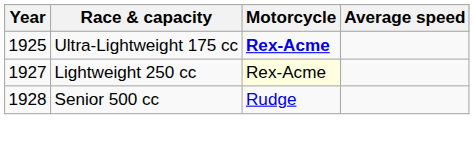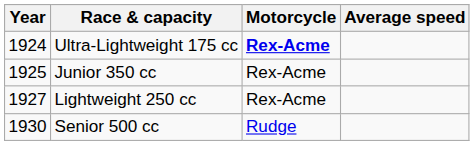 <table class="wikitable">
 <tr style="background:#CCCCCC;">
 <th>Year</th>
 <th>Race & capacity</th>
 <th>Motorcycle</th>
 <th>Average speed</th>
 </tr>
 <tr>
-<td>1925</td>
+<td>1924</td>
 <td>Ultra-Lightweight 175 cc</td>
 <td><strong><a href='#'>Rex-Acme</a></strong></td>
 <td></td>
 </tr>
 <tr>
-<td>1927</td>
-<td>Lightweight 250 cc</td>
-<td style="background: lightyellow;">Rex-Acme</td>
+<td>1925</td>
+<td>Junior 350 cc</td>
+<td>Rex-Acme</td>
 <td></td>
 </tr>
 <tr>
-<td>1928</td>
+<td>1927</td>
+<td>Lightweight 250 cc</td>
+<td>Rex-Acme</td>
+<td></td>
+</tr>
+<tr>
+<td>1930</td>
 <td>Senior 500 cc</td>
 <td><a href='#'>Rudge</a></td>
 <td></td>
 </tr>
 </table>
